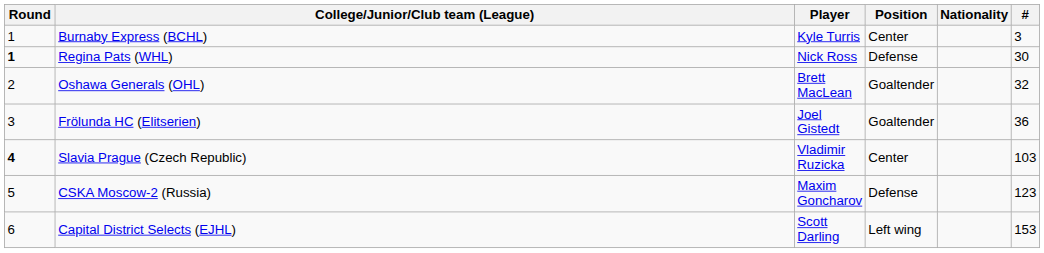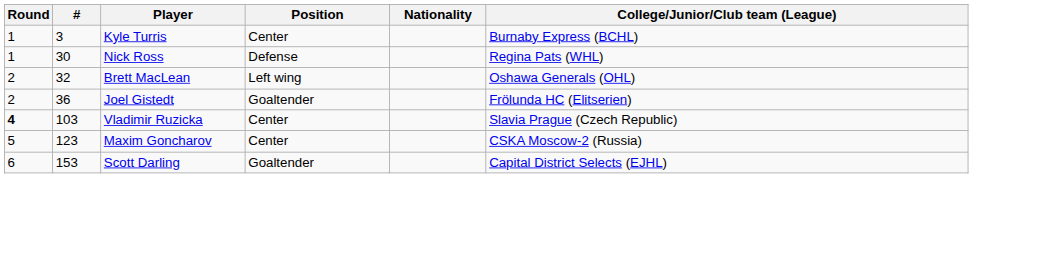 <table class="wikitable">
 <tr>
 <th bgcolor="#DDDDFF" width="5.0%">Round</th>
-<th bgcolor="#DDDDFF" width="100.0%">College/Junior/Club team (League)</th>
+<th bgcolor="#DDDDFF" width="5.0%">#</th>
 <th bgcolor="#DDDDFF" width="15.0%">Player</th>
 <th bgcolor="#DDDDFF" width="15.0%">Position</th>
 <th bgcolor="#DDDDFF" width="10.0%">Nationality</th>
-<th bgcolor="#DDDDFF" width="5.0%">#</th>
+<th bgcolor="#DDDDFF" width="100.0%">College/Junior/Club team (League)</th>
 </tr>
 <tr>
 <td>1</td>
-<td><a href='#'>Burnaby Express</a> (<a href='#'>BCHL</a>)</td>
+<td>3</td>
 <td><a href='#'>Kyle Turris</a></td>
 <td>Center</td>
 <td></td>
-<td>3</td>
+<td><a href='#'>Burnaby Express</a> (<a href='#'>BCHL</a>)</td>
 </tr>
 <tr>
-<td><strong>1</strong></td>
-<td><a href='#'>Regina Pats</a> (<a href='#'>WHL</a>)</td>
+<td>1</td>
+<td>30</td>
 <td><a href='#'>Nick Ross</a></td>
 <td>Defense</td>
 <td></td>
-<td>30</td>
+<td><a href='#'>Regina Pats</a> (<a href='#'>WHL</a>)</td>
 </tr>
 <tr>
 <td>2</td>
+<td>32</td>
+<td><a href='#'>Brett MacLean</a></td>
+<td>Left wing</td>
+<td></td>
 <td><a href='#'>Oshawa Generals</a> (<a href='#'>OHL</a>)</td>
-<td><a href='#'>Brett MacLean</a></td>
-<td>Goaltender</td>
-<td></td>
-<td>32</td>
 </tr>
 <tr>
-<td>3</td>
-<td><a href='#'>Frölunda HC</a> (<a href='#'>Elitserien</a>)</td>
+<td>2</td>
+<td>36</td>
 <td><a href='#'>Joel Gistedt</a></td>
 <td>Goaltender</td>
 <td></td>
-<td>36</td>
+<td><a href='#'>Frölunda HC</a> (<a href='#'>Elitserien</a>)</td>
 </tr>
 <tr>
 <td><strong>4</strong></td>
-<td><a href='#'>Slavia Prague</a> (Czech Republic)</td>
+<td>103</td>
 <td><a href='#'>Vladimir Ruzicka</a></td>
 <td>Center</td>
 <td></td>
-<td>103</td>
+<td><a href='#'>Slavia Prague</a> (Czech Republic)</td>
 </tr>
 <tr>
 <td>5</td>
+<td>123</td>
+<td><a href='#'>Maxim Goncharov</a></td>
+<td>Center</td>
+<td></td>
 <td><a href='#'>CSKA Moscow-2</a> (Russia)</td>
-<td><a href='#'>Maxim Goncharov</a></td>
-<td>Defense</td>
-<td></td>
-<td>123</td>
 </tr>
 <tr>
 <td>6</td>
+<td>153</td>
+<td><a href='#'>Scott Darling</a></td>
+<td>Goaltender</td>
+<td></td>
 <td><a href='#'>Capital District Selects</a> (<a href='#'>EJHL</a>)</td>
-<td><a href='#'>Scott Darling</a></td>
-<td>Left wing</td>
-<td></td>
-<td>153</td>
 </tr>
 </table>
